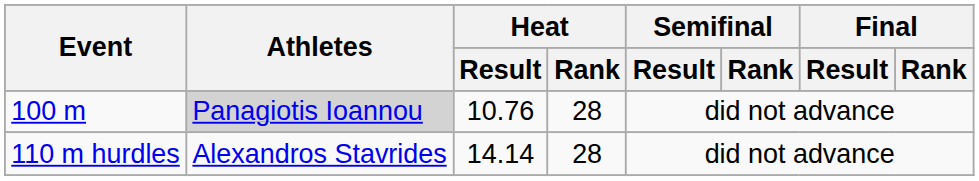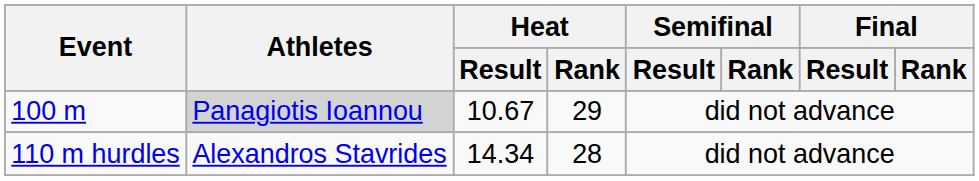 <table class="wikitable" border="1" style="font-size:90%">
 <tr>
 <th rowspan="2">Event</th>
 <th rowspan="2">Athletes</th>
 <th colspan="2">Heat</th>
 <th colspan="2">Semifinal</th>
 <th colspan="2">Final</th>
 </tr>
 <tr>
 <th>Result</th>
 <th>Rank</th>
 <th>Result</th>
 <th>Rank</th>
 <th>Result</th>
 <th>Rank</th>
 </tr>
 <tr>
 <td><a href='#'>100 m</a></td>
 <td style="background: lightgrey;"><a href='#'>Panagiotis Ioannou</a></td>
-<td align=center>10.76</td>
-<td align=center>28</td>
+<td align=center>10.67</td>
+<td align=center>29</td>
 <td align=center colspan="4">did not advance</td>
 </tr>
 <tr>
 <td><a href='#'>110 m hurdles</a></td>
 <td><a href='#'>Alexandros Stavrides</a></td>
-<td align=center>14.14</td>
+<td align=center>14.34</td>
 <td align=center>28</td>
 <td align=center colspan="4">did not advance</td>
 </tr>
 </table>
